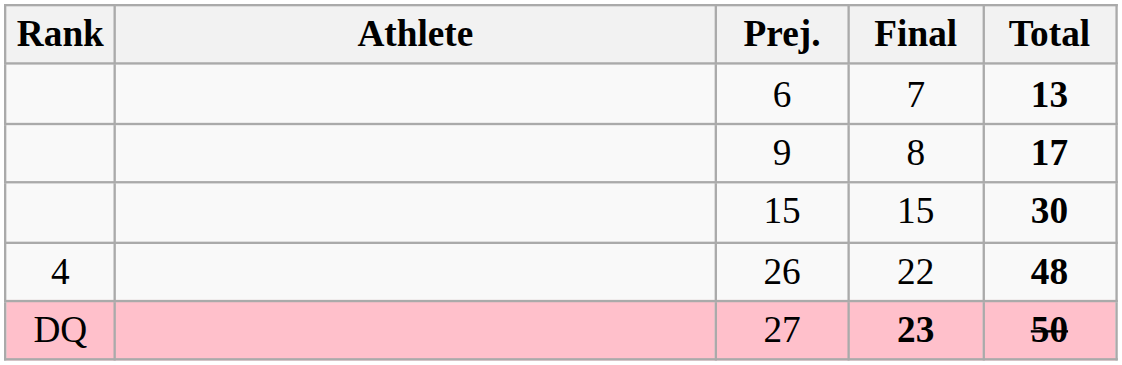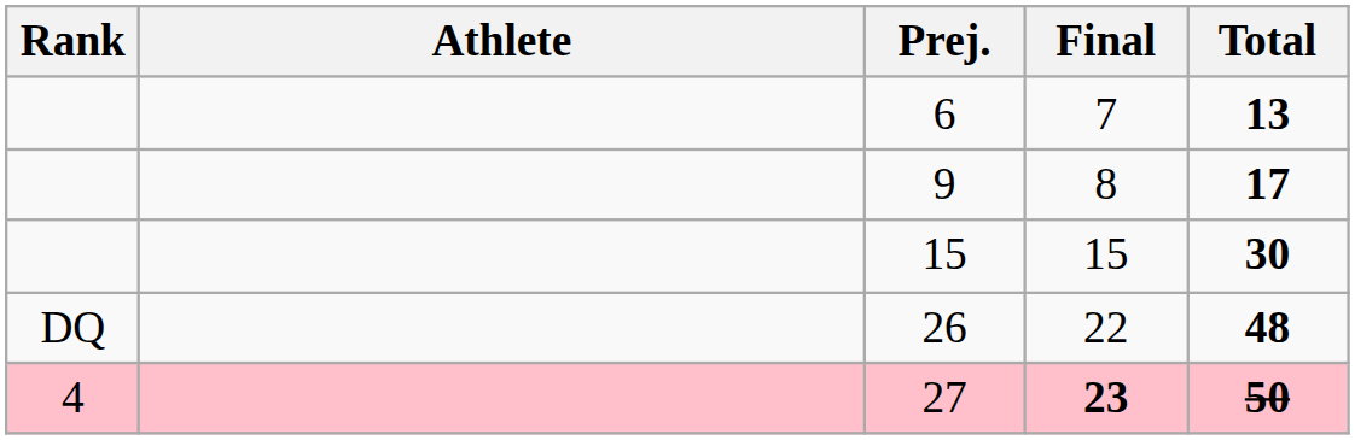 <table class=wikitable style="text-align:center">
 <tr>
 <th width=40>Rank</th>
 <th width=250>Athlete</th>
 <th width=50>Prej.</th>
 <th width=50>Final</th>
 <th width=50>Total</th>
 </tr>
 <tr>
 <td></td>
 <td align=left></td>
 <td>6</td>
 <td>7</td>
 <td><strong>13</strong></td>
 </tr>
 <tr>
 <td></td>
 <td align=left></td>
 <td>9</td>
 <td>8</td>
 <td><strong>17</strong></td>
 </tr>
 <tr>
 <td></td>
 <td align=left></td>
 <td>15</td>
 <td>15</td>
 <td><strong>30</strong></td>
 </tr>
 <tr>
-<td>4</td>
+<td>DQ</td>
 <td align=left></td>
 <td>26</td>
 <td>22</td>
 <td><strong>48</strong></td>
 </tr>
 <tr bgcolor=pink>
-<td>DQ</td>
+<td>4</td>
 <td align=left></td>
 <td>27</td>
 <td><strong>23</strong></td>
 <td><s><strong>50</strong></s></td>
 </tr>
 </table>
